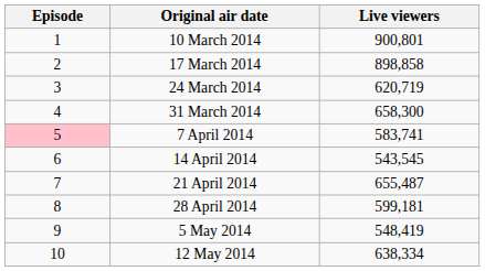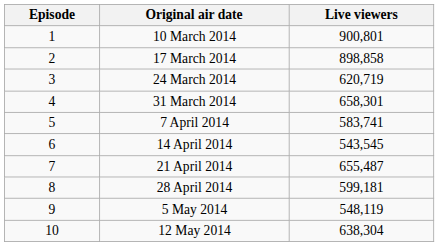 <table class="wikitable" width="40%">
 <tr>
 <th>Episode</th>
 <th>Original air date </th>
 <th>Live viewers</th>
 </tr>
 <tr>
 <td align="center">1</td>
 <td align="center">10 March 2014</td>
 <td align="center">900,801</td>
 </tr>
 <tr>
 <td align="center">2</td>
 <td align="center">17 March 2014</td>
 <td align="center">898,858</td>
 </tr>
 <tr>
 <td align="center">3</td>
 <td align="center">24 March 2014</td>
 <td align="center">620,719</td>
 </tr>
 <tr>
 <td align="center">4</td>
 <td align="center">31 March 2014</td>
-<td align="center">658,300</td>
+<td align="center">658,301</td>
 </tr>
 <tr>
-<td align="center" style="background: pink;">5</td>
+<td align="center">5</td>
 <td align="center">7 April 2014</td>
 <td align="center">583,741</td>
 </tr>
 <tr>
 <td align="center">6</td>
 <td align="center">14 April 2014</td>
 <td align="center">543,545</td>
 </tr>
 <tr>
 <td align="center">7</td>
 <td align="center">21 April 2014</td>
 <td align="center">655,487</td>
 </tr>
 <tr>
 <td align="center">8</td>
 <td align="center">28 April 2014</td>
 <td align="center">599,181</td>
 </tr>
 <tr>
 <td align="center">9</td>
 <td align="center">5 May 2014</td>
-<td align="center">548,419</td>
+<td align="center">548,119</td>
 </tr>
 <tr>
 <td align="center">10</td>
 <td align="center">12 May 2014</td>
-<td align="center">638,334</td>
+<td align="center">638,304</td>
 </tr>
 </table>
